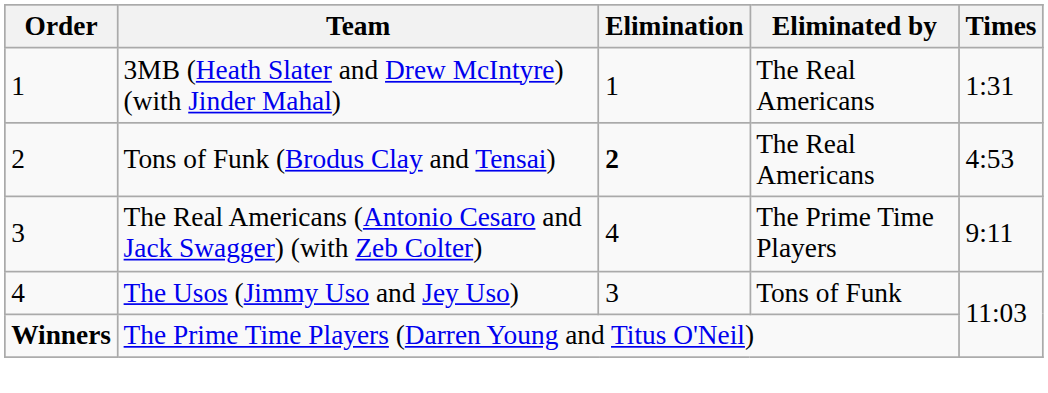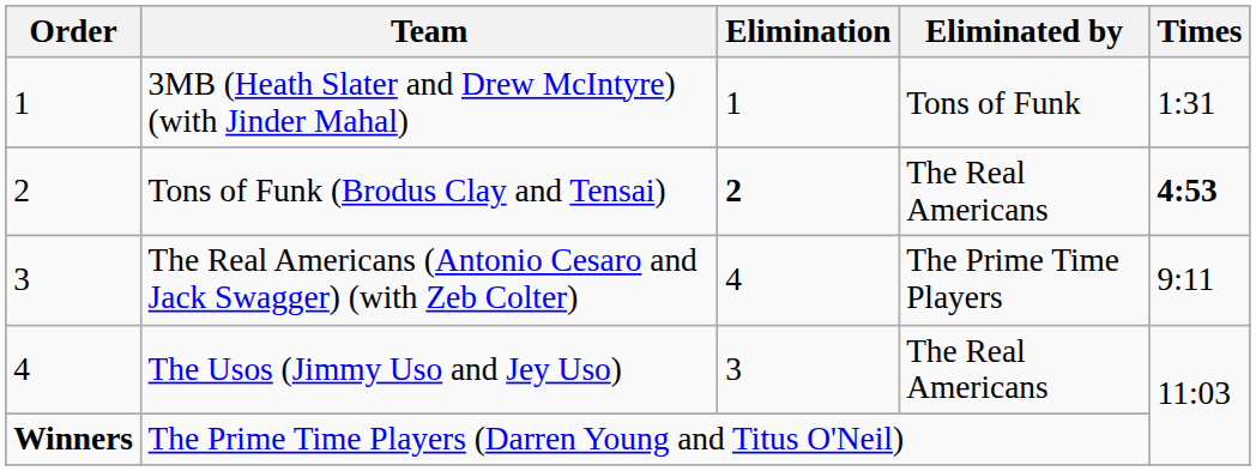 <table class="wikitable" border="1">
 <tr>
 <th>Order</th>
 <th>Team</th>
 <th>Elimination</th>
 <th>Eliminated by</th>
 <th>Times</th>
 </tr>
 <tr>
 <td>1</td>
 <td>3MB (<a href='#'>Heath Slater</a> and <a href='#'>Drew McIntyre</a>) (with <a href='#'>Jinder Mahal</a>)</td>
 <td>1</td>
-<td>The Real Americans</td>
+<td>Tons of Funk</td>
 <td>1:31</td>
 </tr>
 <tr>
 <td>2</td>
 <td>Tons of Funk (<a href='#'>Brodus Clay</a> and <a href='#'>Tensai</a>)</td>
 <td><strong>2</strong></td>
 <td>The Real Americans</td>
-<td>4:53</td>
+<td><strong>4:53</strong></td>
 </tr>
 <tr>
 <td>3</td>
 <td>The Real Americans (<a href='#'>Antonio Cesaro</a> and <a href='#'>Jack Swagger</a>) (with <a href='#'>Zeb Colter</a>)</td>
 <td>4</td>
 <td>The Prime Time Players</td>
 <td>9:11</td>
 </tr>
 <tr>
 <td>4</td>
 <td><a href='#'>The Usos</a> (<a href='#'>Jimmy Uso</a> and <a href='#'>Jey Uso</a>)</td>
 <td>3</td>
-<td>Tons of Funk</td>
+<td>The Real Americans</td>
 <td rowspan=2>11:03</td>
 </tr>
 <tr>
 <td><strong>Winners</strong></td>
 <td colspan=3><a href='#'>The Prime Time Players</a> (<a href='#'>Darren Young</a> and <a href='#'>Titus O'Neil</a>)</td>
 </tr>
 </table>
